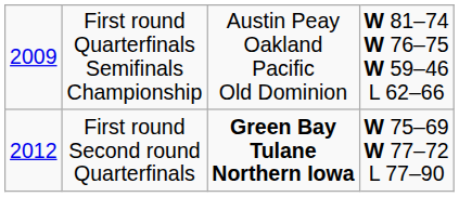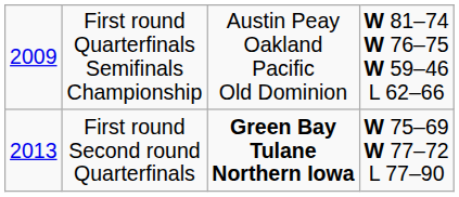 <table class="wikitable">
 <tr align="center">
 <td><a href='#'>2009</a></td>
 <td>First round<br>Quarterfinals<br>Semifinals<br>Championship</td>
 <td>Austin Peay<br>Oakland<br>Pacific<br>Old Dominion</td>
 <td><strong>W</strong> 81–74<br><strong>W</strong> 76–75<br><strong>W</strong> 59–46<br>L 62–66</td>
 </tr>
 <tr align="center">
-<td><a href='#'>2012</a></td>
+<td><a href='#'>2013</a></td>
 <td>First round<br>Second round<br>Quarterfinals</td>
 <td><strong>Green Bay<br>Tulane<br>Northern Iowa</strong></td>
 <td><strong>W</strong> 75–69<br><strong>W</strong> 77–72<br>L 77–90</td>
 </tr>
 </table>
